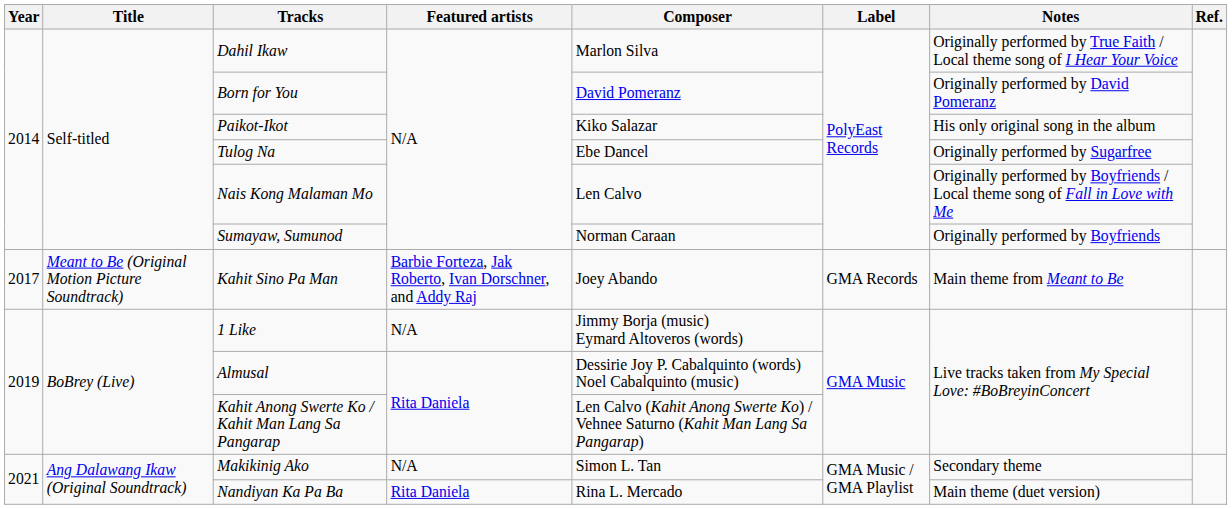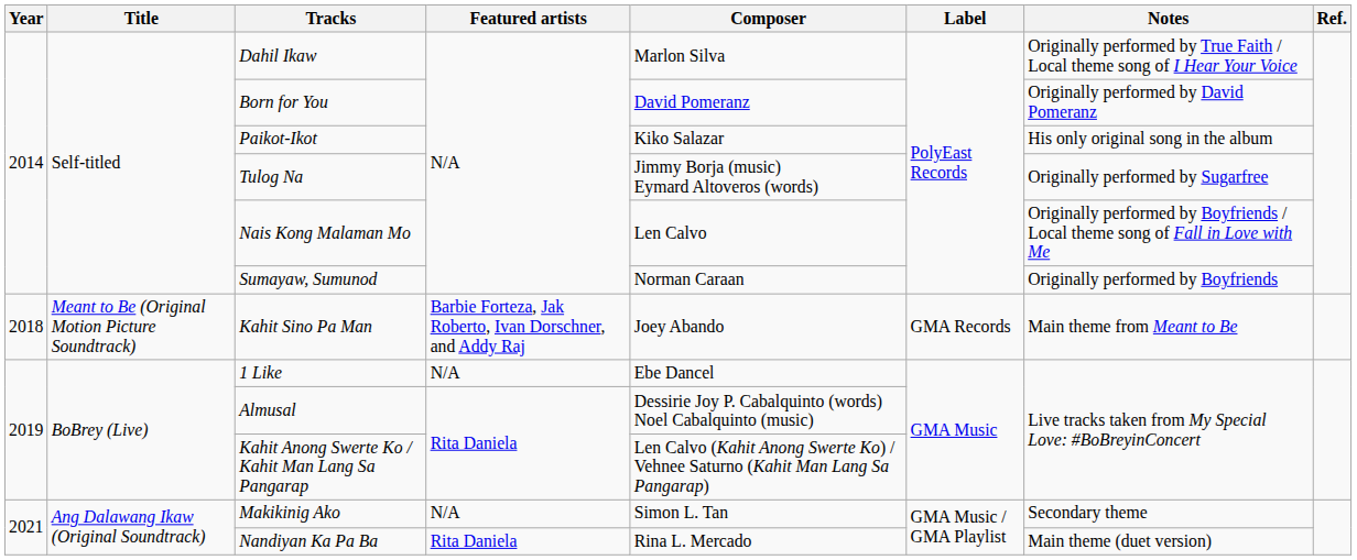 <table class="wikitable">
 <tr>
 <th>Year</th>
 <th>Title</th>
 <th>Tracks</th>
 <th>Featured artists</th>
 <th>Composer</th>
 <th>Label</th>
 <th>Notes</th>
 <th>Ref.</th>
 </tr>
 <tr>
 <td rowspan="6">2014</td>
 <td rowspan="6">Self-titled</td>
 <td><em>Dahil Ikaw</em></td>
 <td rowspan="6">N/A</td>
 <td>Marlon Silva</td>
 <td rowspan="6"><a href='#'>PolyEast Records</a></td>
 <td>Originally performed by <a href='#'>True Faith</a> / Local theme song of <em><a href='#'>I Hear Your Voice</a></em></td>
 <td rowspan="6"></td>
 </tr>
 <tr>
 <td><em>Born for You</em></td>
 <td><a href='#'>David Pomeranz</a></td>
 <td>Originally performed by <a href='#'>David Pomeranz</a></td>
 </tr>
 <tr>
 <td><em>Paikot-Ikot</em></td>
 <td>Kiko Salazar</td>
 <td>His only original song in the album</td>
 </tr>
 <tr>
 <td><em>Tulog Na</em></td>
-<td>Ebe Dancel</td>
+<td>Jimmy Borja (music)<br>Eymard Altoveros (words)</td>
 <td>Originally performed by <a href='#'>Sugarfree</a></td>
 </tr>
 <tr>
 <td><em>Nais Kong Malaman Mo</em></td>
 <td>Len Calvo</td>
 <td>Originally performed by <a href='#'>Boyfriends</a> / Local theme song of <em><a href='#'>Fall in Love with Me</a></em></td>
 </tr>
 <tr>
 <td><em>Sumayaw, Sumunod</em></td>
 <td>Norman Caraan</td>
 <td>Originally performed by <a href='#'>Boyfriends</a></td>
 </tr>
 <tr>
-<td>2017</td>
+<td>2018</td>
 <td><em><a href='#'>Meant to Be</a> (Original Motion Picture Soundtrack)</em></td>
 <td><em>Kahit Sino Pa Man</em></td>
 <td><a href='#'>Barbie Forteza</a>, <a href='#'>Jak Roberto</a>, <a href='#'>Ivan Dorschner</a>, and <a href='#'>Addy Raj</a></td>
 <td>Joey Abando</td>
 <td>GMA Records</td>
 <td>Main theme from <em><a href='#'>Meant to Be</a></em></td>
 <td></td>
 </tr>
 <tr>
 <td rowspan="3">2019</td>
 <td rowspan="3"><em>BoBrey (Live)</em></td>
 <td><em>1 Like</em></td>
 <td>N/A</td>
-<td>Jimmy Borja (music)<br>Eymard Altoveros (words)</td>
+<td>Ebe Dancel</td>
 <td rowspan="3"><a href='#'>GMA Music</a></td>
 <td rowspan="3">Live tracks taken from <em>My Special Love: #BoBreyinConcert</em></td>
 <td rowspan="3"></td>
 </tr>
 <tr>
 <td><em>Almusal</em></td>
 <td rowspan="2"><a href='#'>Rita Daniela</a></td>
 <td>Dessirie Joy P. Cabalquinto (words)<br>Noel Cabalquinto (music)</td>
 </tr>
 <tr>
 <td><em>Kahit Anong Swerte Ko / Kahit Man Lang Sa Pangarap</em></td>
 <td>Len Calvo (<em>Kahit Anong Swerte Ko</em>) / Vehnee Saturno (<em>Kahit Man Lang Sa Pangarap</em>)</td>
 </tr>
 <tr>
 <td rowspan="2">2021</td>
 <td rowspan="2"><em><a href='#'>Ang Dalawang Ikaw</a> (Original Soundtrack)</em></td>
 <td><em>Makikinig Ako</em></td>
 <td>N/A</td>
 <td>Simon L. Tan</td>
 <td rowspan="2">GMA Music / GMA Playlist</td>
 <td>Secondary theme</td>
 <td rowspan="2"></td>
 </tr>
 <tr>
 <td><em>Nandiyan Ka Pa Ba</em></td>
 <td><a href='#'>Rita Daniela</a></td>
 <td>Rina L. Mercado</td>
 <td>Main theme (duet version)</td>
 </tr>
 </table>
